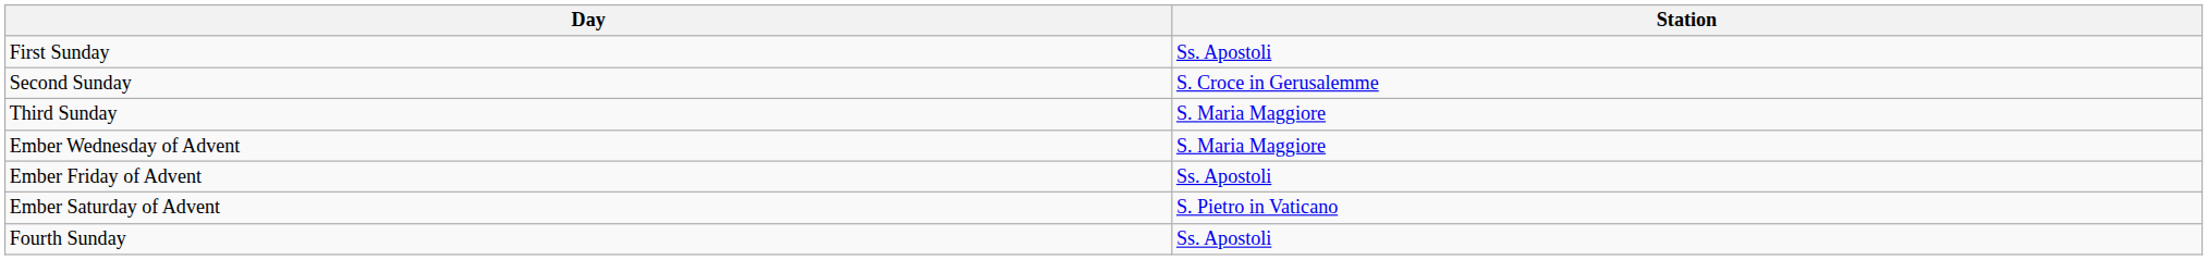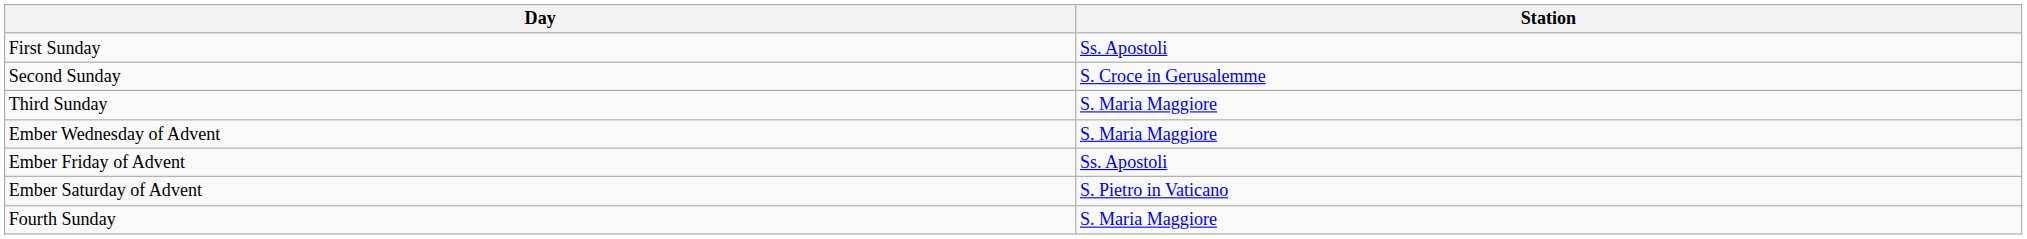 <table class="wikitable" style="width:90%;">
 <tr>
 <th>Day</th>
 <th>Station</th>
 </tr>
 <tr>
 <td>First Sunday</td>
 <td><a href='#'>Ss. Apostoli</a></td>
 </tr>
 <tr>
 <td>Second Sunday</td>
 <td><a href='#'>S. Croce in Gerusalemme</a></td>
 </tr>
 <tr>
 <td>Third Sunday</td>
 <td><a href='#'>S. Maria Maggiore</a></td>
 </tr>
 <tr>
 <td> Ember Wednesday of Advent</td>
 <td><a href='#'>S. Maria Maggiore</a> </td>
 </tr>
 <tr>
 <td> Ember Friday of Advent</td>
 <td><a href='#'>Ss. Apostoli</a></td>
 </tr>
 <tr>
 <td> Ember Saturday of Advent</td>
 <td><a href='#'>S. Pietro in Vaticano</a></td>
 </tr>
 <tr>
 <td>Fourth Sunday</td>
-<td><a href='#'>Ss. Apostoli</a></td>
+<td><a href='#'>S. Maria Maggiore</a> </td>
 </tr>
 </table>
